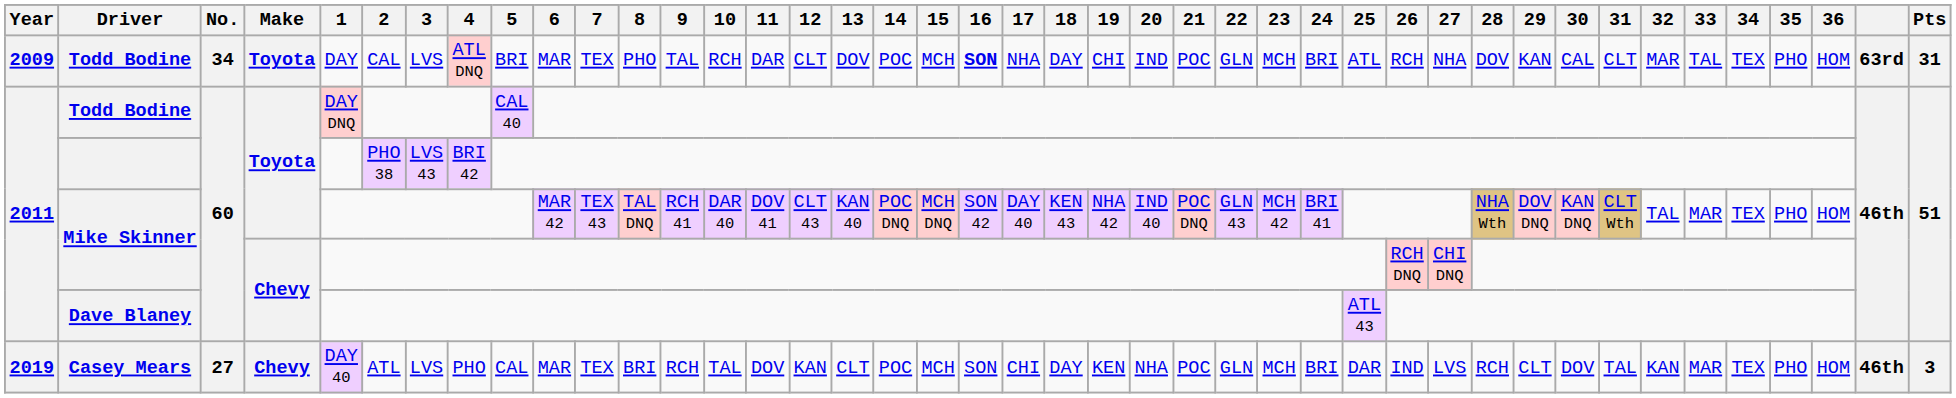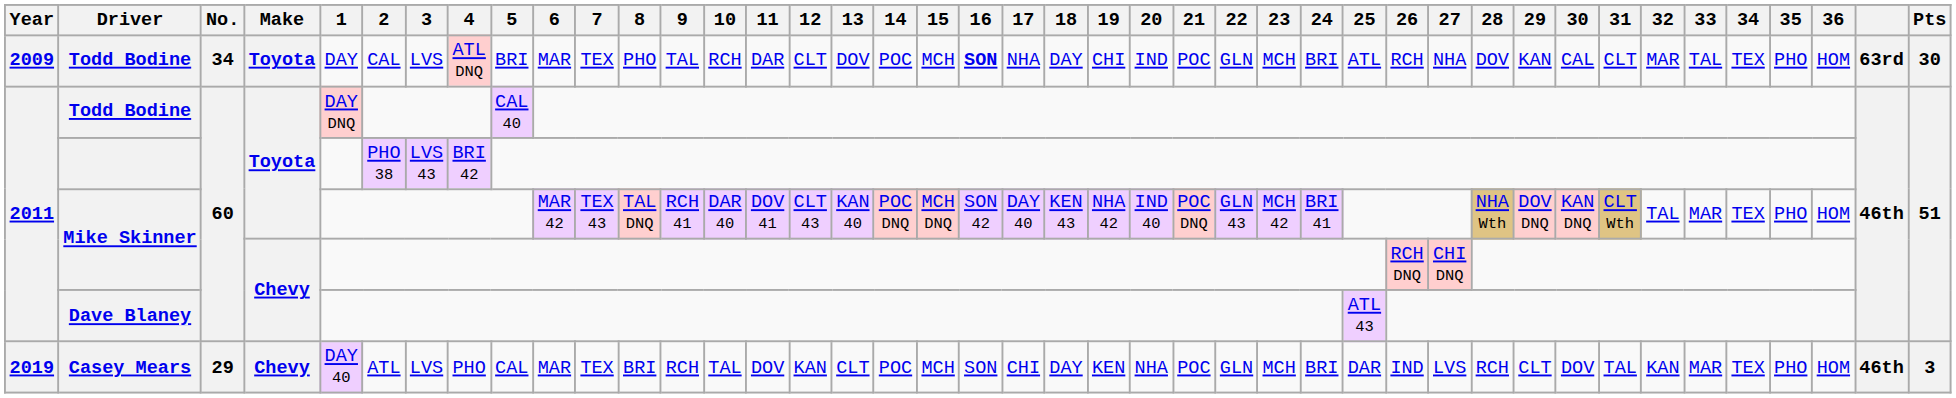 <table class="wikitable" style="text-align:center; font-size:75%">
 <tr>
 <th>Year</th>
 <th>Driver</th>
 <th>No.</th>
 <th>Make</th>
 <th>1</th>
 <th>2</th>
 <th>3</th>
 <th>4</th>
 <th>5</th>
 <th>6</th>
 <th>7</th>
 <th>8</th>
 <th>9</th>
 <th>10</th>
 <th>11</th>
 <th>12</th>
 <th>13</th>
 <th>14</th>
 <th>15</th>
 <th>16</th>
 <th>17</th>
 <th>18</th>
 <th>19</th>
 <th>20</th>
 <th>21</th>
 <th>22</th>
 <th>23</th>
 <th>24</th>
 <th>25</th>
 <th>26</th>
 <th>27</th>
 <th>28</th>
 <th>29</th>
 <th>30</th>
 <th>31</th>
 <th>32</th>
 <th>33</th>
 <th>34</th>
 <th>35</th>
 <th>36</th>
 <th></th>
 <th>Pts</th>
 </tr>
 <tr>
 <th><a href='#'>2009</a></th>
 <th><a href='#'>Todd Bodine</a></th>
 <th>34</th>
 <th><a href='#'>Toyota</a></th>
 <td><a href='#'>DAY</a></td>
 <td><a href='#'>CAL</a></td>
 <td><a href='#'>LVS</a></td>
 <td style="background:#FFCFCF;"><a href='#'>ATL</a><br><small>DNQ</small></td>
 <td><a href='#'>BRI</a></td>
 <td><a href='#'>MAR</a></td>
 <td><a href='#'>TEX</a></td>
 <td><a href='#'>PHO</a></td>
 <td><a href='#'>TAL</a></td>
 <td><a href='#'>RCH</a></td>
 <td><a href='#'>DAR</a></td>
 <td><a href='#'>CLT</a></td>
 <td><a href='#'>DOV</a></td>
 <td><a href='#'>POC</a></td>
 <td><a href='#'>MCH</a></td>
 <td><strong><a href='#'>SON</a></strong></td>
 <td><a href='#'>NHA</a></td>
 <td><a href='#'>DAY</a></td>
 <td><a href='#'>CHI</a></td>
 <td><a href='#'>IND</a></td>
 <td><a href='#'>POC</a></td>
 <td><a href='#'>GLN</a></td>
 <td><a href='#'>MCH</a></td>
 <td><a href='#'>BRI</a></td>
 <td><a href='#'>ATL</a></td>
 <td><a href='#'>RCH</a></td>
 <td><a href='#'>NHA</a></td>
 <td><a href='#'>DOV</a></td>
 <td><a href='#'>KAN</a></td>
 <td><a href='#'>CAL</a></td>
 <td><a href='#'>CLT</a></td>
 <td><a href='#'>MAR</a></td>
 <td><a href='#'>TAL</a></td>
 <td><a href='#'>TEX</a></td>
 <td><a href='#'>PHO</a></td>
 <td><a href='#'>HOM</a></td>
 <th>63rd</th>
-<th>31</th>
+<th>30</th>
 </tr>
 <tr>
 <th rowspan=5><a href='#'>2011</a></th>
 <th><a href='#'>Todd Bodine</a></th>
 <th rowspan=5>60</th>
 <th rowspan=3><a href='#'>Toyota</a></th>
 <td style="background:#FFCFCF;"><a href='#'>DAY</a><br><small>DNQ</small></td>
 <td colspan=3></td>
 <td style="background:#EFCFFF;"><a href='#'>CAL</a><br><small>40</small></td>
 <td colspan=31></td>
 <th rowspan=5>46th</th>
 <th rowspan=5>51</th>
 </tr>
 <tr>
 <th></th>
 <td></td>
 <td style="background:#EFCFFF;"><a href='#'>PHO</a><br><small>38</small></td>
 <td style="background:#EFCFFF;"><a href='#'>LVS</a><br><small>43</small></td>
 <td style="background:#EFCFFF;"><a href='#'>BRI</a><br><small>42</small></td>
 <td colspan=32></td>
 </tr>
 <tr>
 <th rowspan=2><a href='#'>Mike Skinner</a></th>
 <td colspan=5></td>
 <td style="background:#EFCFFF;"><a href='#'>MAR</a><br><small>42</small></td>
 <td style="background:#EFCFFF;"><a href='#'>TEX</a><br><small>43</small></td>
 <td style="background:#FFCFCF;"><a href='#'>TAL</a><br><small>DNQ</small></td>
 <td style="background:#EFCFFF;"><a href='#'>RCH</a><br><small>41</small></td>
 <td style="background:#EFCFFF;"><a href='#'>DAR</a><br><small>40</small></td>
 <td style="background:#EFCFFF;"><a href='#'>DOV</a><br><small>41</small></td>
 <td style="background:#EFCFFF;"><a href='#'>CLT</a><br><small>43</small></td>
 <td style="background:#EFCFFF;"><a href='#'>KAN</a><br><small>40</small></td>
 <td style="background:#FFCFCF;"><a href='#'>POC</a><br><small>DNQ</small></td>
 <td style="background:#FFCFCF;"><a href='#'>MCH</a><br><small>DNQ</small></td>
 <td style="background:#EFCFFF;"><a href='#'>SON</a><br><small>42</small></td>
 <td style="background:#EFCFFF;"><a href='#'>DAY</a><br><small>40</small></td>
 <td style="background:#EFCFFF;"><a href='#'>KEN</a><br><small>43</small></td>
 <td style="background:#EFCFFF;"><a href='#'>NHA</a><br><small>42</small></td>
 <td style="background:#EFCFFF;"><a href='#'>IND</a><br><small>40</small></td>
 <td style="background:#FFCFCF;"><a href='#'>POC</a><br><small>DNQ</small></td>
 <td style="background:#EFCFFF;"><a href='#'>GLN</a><br><small>43</small></td>
 <td style="background:#EFCFFF;"><a href='#'>MCH</a><br><small>42</small></td>
 <td style="background:#EFCFFF;"><a href='#'>BRI</a><br><small>41</small></td>
 <td colspan=3></td>
 <td style="background:#DFC484;"><a href='#'>NHA</a><br><small>Wth</small></td>
 <td style="background:#FFCFCF;"><a href='#'>DOV</a><br><small>DNQ</small></td>
 <td style="background:#FFCFCF;"><a href='#'>KAN</a><br><small>DNQ</small></td>
 <td style="background:#DFC484;"><a href='#'>CLT</a><br><small>Wth</small></td>
 <td><a href='#'>TAL</a></td>
 <td><a href='#'>MAR</a></td>
 <td><a href='#'>TEX</a></td>
 <td><a href='#'>PHO</a></td>
 <td><a href='#'>HOM</a></td>
 </tr>
 <tr>
 <th rowspan=2><a href='#'>Chevy</a></th>
 <td colspan=25></td>
 <td style="background:#FFCFCF;"><a href='#'>RCH</a><br><small>DNQ</small></td>
 <td style="background:#FFCFCF;"><a href='#'>CHI</a><br><small>DNQ</small></td>
 <td colspan=9></td>
 </tr>
 <tr>
 <th><a href='#'>Dave Blaney</a></th>
 <td colspan=24></td>
 <td style="background:#EFCFFF;"><a href='#'>ATL</a><br><small>43</small></td>
 <td colspan=11></td>
 </tr>
 <tr>
 <th><a href='#'>2019</a></th>
 <th><a href='#'>Casey Mears</a></th>
-<th>27</th>
+<th>29</th>
 <th><a href='#'>Chevy</a></th>
 <td style="background:#EFCFFF;"><a href='#'>DAY</a><br><small>40</small></td>
 <td><a href='#'>ATL</a></td>
 <td><a href='#'>LVS</a></td>
 <td><a href='#'>PHO</a></td>
 <td><a href='#'>CAL</a></td>
 <td><a href='#'>MAR</a></td>
 <td><a href='#'>TEX</a></td>
 <td><a href='#'>BRI</a></td>
 <td><a href='#'>RCH</a></td>
 <td><a href='#'>TAL</a></td>
 <td><a href='#'>DOV</a></td>
 <td><a href='#'>KAN</a></td>
 <td><a href='#'>CLT</a></td>
 <td><a href='#'>POC</a></td>
 <td><a href='#'>MCH</a></td>
 <td><a href='#'>SON</a></td>
 <td><a href='#'>CHI</a></td>
 <td><a href='#'>DAY</a></td>
 <td><a href='#'>KEN</a></td>
 <td><a href='#'>NHA</a></td>
 <td><a href='#'>POC</a></td>
 <td><a href='#'>GLN</a></td>
 <td><a href='#'>MCH</a></td>
 <td><a href='#'>BRI</a></td>
 <td><a href='#'>DAR</a></td>
 <td><a href='#'>IND</a></td>
 <td><a href='#'>LVS</a></td>
 <td><a href='#'>RCH</a></td>
 <td><a href='#'>CLT</a></td>
 <td><a href='#'>DOV</a></td>
 <td><a href='#'>TAL</a></td>
 <td><a href='#'>KAN</a></td>
 <td><a href='#'>MAR</a></td>
 <td><a href='#'>TEX</a></td>
 <td><a href='#'>PHO</a></td>
 <td><a href='#'>HOM</a></td>
 <th>46th</th>
 <th>3</th>
 </tr>
 </table>
